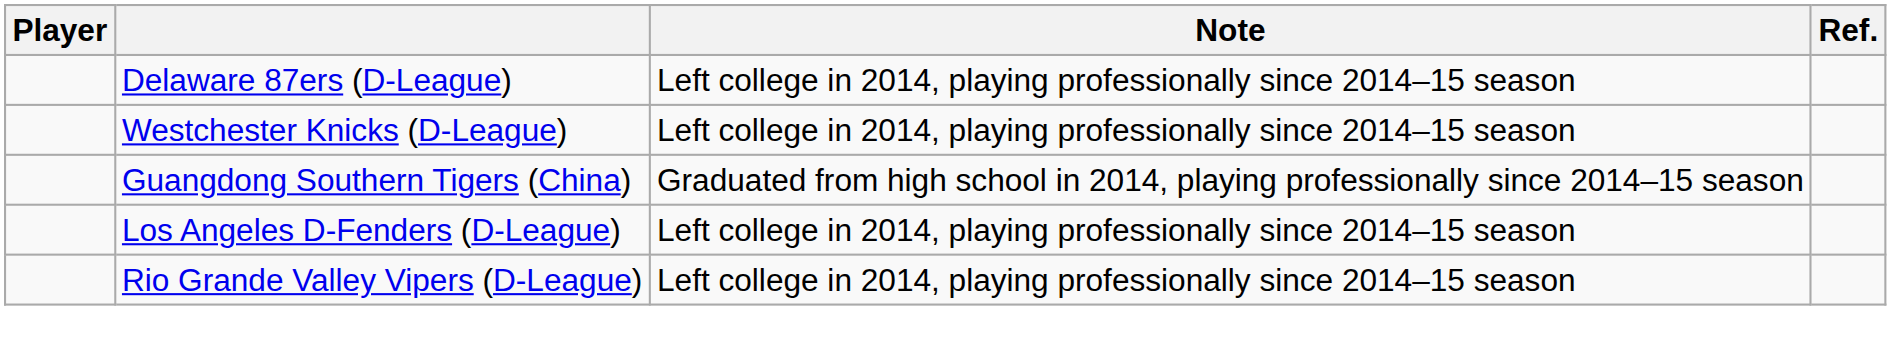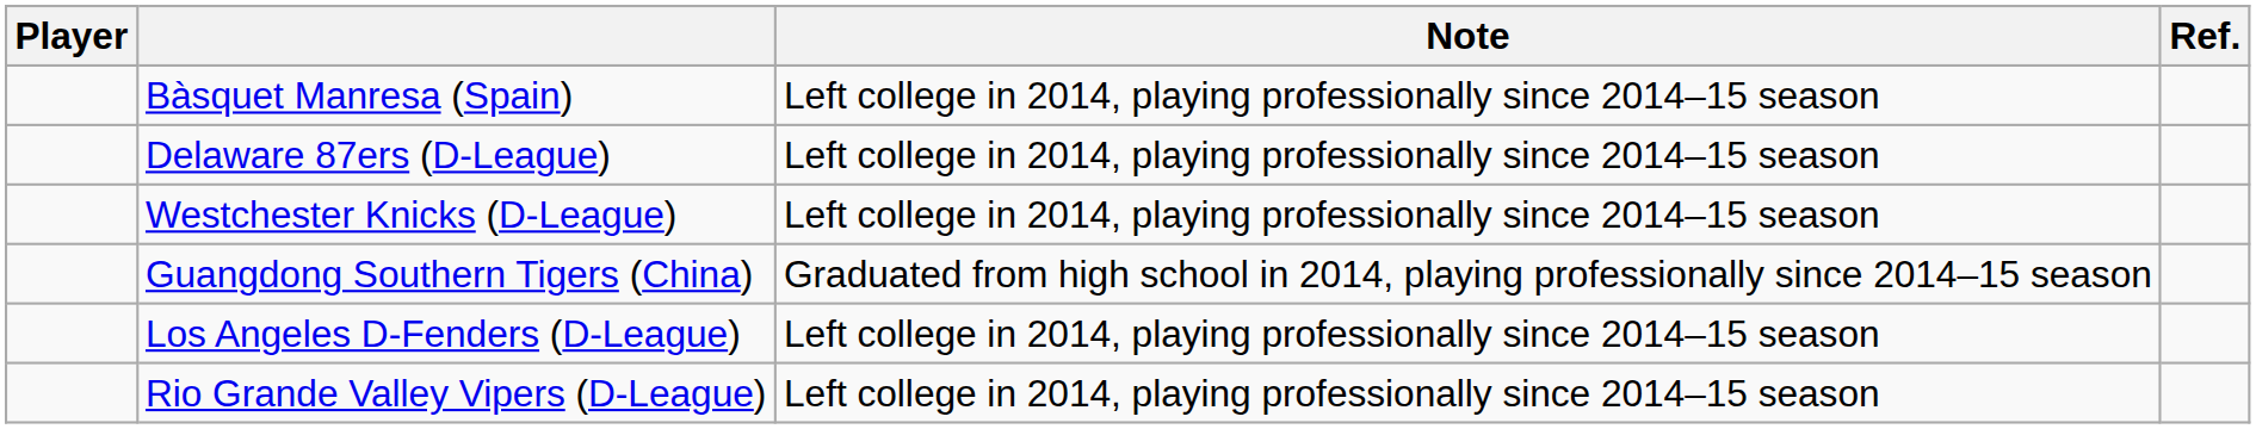 <table class="wikitable sortable" style="text-align:left; font-size:95%">
 <tr>
 <th>Player</th>
 <th></th>
 <th class=unsortable>Note</th>
 <th class=unsortable>Ref.</th>
+</tr>
+<tr>
+<td></td>
+<td><a href='#'>Bàsquet Manresa</a> (<a href='#'>Spain</a>)</td>
+<td>Left college in 2014, playing professionally since 2014–15 season</td>
+<td align=center></td>
 </tr>
 <tr>
 <td></td>
 <td><a href='#'>Delaware 87ers</a> (<a href='#'>D-League</a>)</td>
 <td>Left college in 2014, playing professionally since 2014–15 season</td>
 <td align=center></td>
 </tr>
 <tr>
 <td></td>
 <td><a href='#'>Westchester Knicks</a> (<a href='#'>D-League</a>)</td>
 <td>Left college in 2014, playing professionally since 2014–15 season</td>
 <td align=center></td>
 </tr>
 <tr>
 <td></td>
 <td><a href='#'>Guangdong Southern Tigers</a> (<a href='#'>China</a>)</td>
 <td>Graduated from high school in 2014, playing professionally since 2014–15 season</td>
 <td align=center></td>
 </tr>
 <tr>
 <td></td>
 <td><a href='#'>Los Angeles D-Fenders</a> (<a href='#'>D-League</a>)</td>
 <td>Left college in 2014, playing professionally since 2014–15 season</td>
 <td align=center></td>
 </tr>
 <tr>
 <td></td>
 <td><a href='#'>Rio Grande Valley Vipers</a> (<a href='#'>D-League</a>)</td>
 <td>Left college in 2014, playing professionally since 2014–15 season</td>
 <td align=center></td>
 </tr>
 </table>
